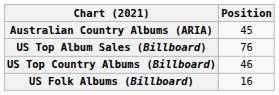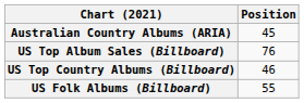 <table class="wikitable sortable plainrowheaders" style="text-align:center">
 <tr>
 <th scope="col">Chart (2021)</th>
 <th scope="col">Position</th>
 </tr>
 <tr>
 <th scope="row">Australian Country Albums (ARIA)</th>
 <td>45</td>
 </tr>
 <tr>
 <th scope="row">US Top Album Sales (<em>Billboard</em>)</th>
 <td>76</td>
 </tr>
 <tr>
 <th scope="row">US Top Country Albums (<em>Billboard</em>)</th>
 <td>46</td>
 </tr>
 <tr>
 <th scope="row">US Folk Albums (<em>Billboard</em>)</th>
-<td>16</td>
+<td>55</td>
 </tr>
 </table>
